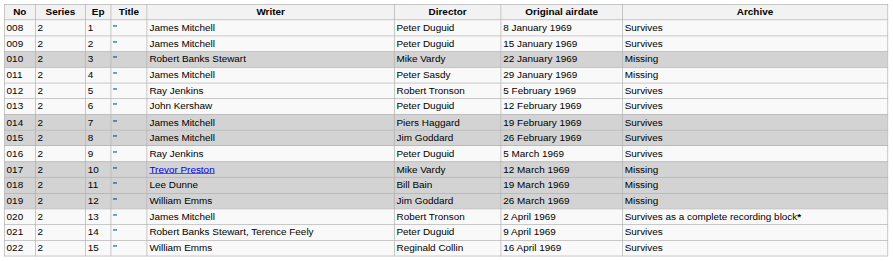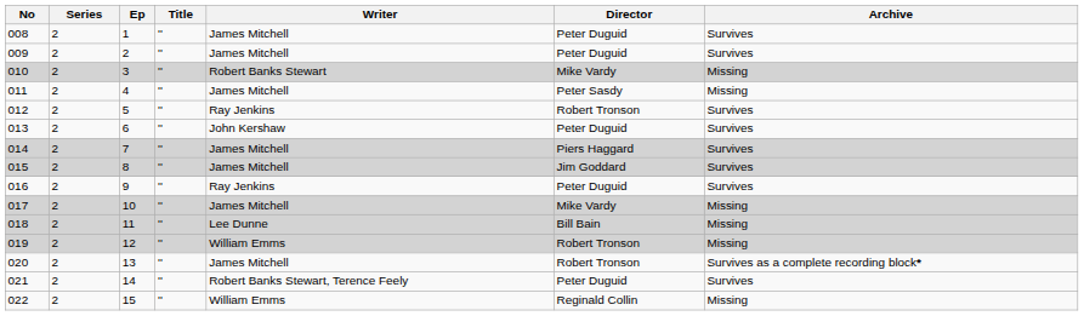 <table class="wikitable sortable" style="width:90%;">
 <tr>
 <th scope="col">No</th>
 <th scope="col">Series</th>
 <th scope="col">Ep</th>
 <th scope="col">Title</th>
 <th scope="col">Writer</th>
 <th scope="col">Director</th>
-<th scope="col">Original airdate</th>
 <th scope="col">Archive</th>
 </tr>
 <tr>
 <td>008</td>
 <td>2</td>
 <td>1</td>
 <td>''</td>
 <td>James Mitchell</td>
 <td>Peter Duguid</td>
-<td>8 January 1969</td>
 <td>Survives</td>
 </tr>
 <tr>
 <td>009</td>
 <td>2</td>
 <td>2</td>
 <td>''</td>
 <td>James Mitchell</td>
 <td>Peter Duguid</td>
-<td>15 January 1969</td>
 <td>Survives</td>
 </tr>
 <tr style="background:lightgrey;">
 <td>010</td>
 <td>2</td>
 <td>3</td>
 <td>''</td>
 <td>Robert Banks Stewart</td>
 <td>Mike Vardy</td>
-<td>22 January 1969</td>
 <td>Missing</td>
 </tr>
 <tr>
 <td>011</td>
 <td>2</td>
 <td>4</td>
 <td>''</td>
 <td>James Mitchell</td>
 <td>Peter Sasdy</td>
-<td>29 January 1969</td>
 <td>Missing</td>
 </tr>
 <tr>
 <td>012</td>
 <td>2</td>
 <td>5</td>
 <td>''</td>
 <td>Ray Jenkins</td>
 <td>Robert Tronson</td>
-<td>5 February 1969</td>
 <td>Survives</td>
 </tr>
 <tr>
 <td>013</td>
 <td>2</td>
 <td>6</td>
 <td>''</td>
 <td>John Kershaw</td>
 <td>Peter Duguid</td>
-<td>12 February 1969</td>
 <td>Survives</td>
 </tr>
 <tr style="background:lightgrey;">
 <td>014</td>
 <td>2</td>
 <td>7</td>
 <td>''</td>
 <td>James Mitchell</td>
 <td>Piers Haggard</td>
-<td>19 February 1969</td>
 <td>Survives</td>
 </tr>
 <tr style="background:lightgrey;">
 <td>015</td>
 <td>2</td>
 <td>8</td>
 <td>''</td>
 <td>James Mitchell</td>
 <td>Jim Goddard</td>
-<td>26 February 1969</td>
 <td>Survives</td>
 </tr>
 <tr>
 <td>016</td>
 <td>2</td>
 <td>9</td>
 <td>''</td>
 <td>Ray Jenkins</td>
 <td>Peter Duguid</td>
-<td>5 March 1969</td>
 <td>Survives</td>
 </tr>
 <tr style="background:lightgrey;">
 <td>017</td>
 <td>2</td>
 <td>10</td>
 <td>''</td>
-<td><a href='#'>Trevor Preston</a></td>
+<td>James Mitchell</td>
 <td>Mike Vardy</td>
-<td>12 March 1969</td>
 <td>Missing</td>
 </tr>
 <tr style="background:lightgrey;">
 <td>018</td>
 <td>2</td>
 <td>11</td>
 <td>''</td>
 <td>Lee Dunne</td>
 <td>Bill Bain</td>
-<td>19 March 1969</td>
 <td>Missing</td>
 </tr>
 <tr style="background:lightgrey;">
 <td>019</td>
 <td>2</td>
 <td>12</td>
 <td>''</td>
 <td>William Emms</td>
-<td>Jim Goddard</td>
-<td>26 March 1969</td>
+<td>Robert Tronson</td>
 <td>Missing</td>
 </tr>
 <tr>
 <td>020</td>
 <td>2</td>
 <td>13</td>
 <td>''</td>
 <td>James Mitchell</td>
 <td>Robert Tronson</td>
-<td>2 April 1969</td>
 <td>Survives as a complete recording block<strong>*</strong></td>
 </tr>
 <tr>
 <td>021</td>
 <td>2</td>
 <td>14</td>
 <td>''</td>
 <td>Robert Banks Stewart, Terence Feely</td>
 <td>Peter Duguid</td>
-<td>9 April 1969</td>
 <td>Survives</td>
 </tr>
 <tr>
 <td>022</td>
 <td>2</td>
 <td>15</td>
 <td>''</td>
 <td>William Emms</td>
 <td>Reginald Collin</td>
-<td>16 April 1969</td>
-<td>Survives</td>
+<td>Missing</td>
 </tr>
 </table>
